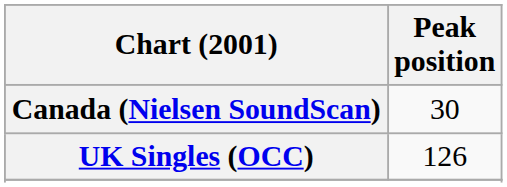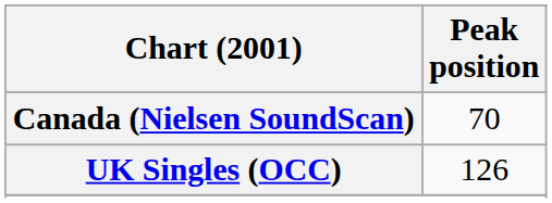 <table class="wikitable sortable plainrowheaders">
 <tr>
 <th>Chart (2001)</th>
 <th>Peak<br>position</th>
 </tr>
 <tr>
 <th scope="row">Canada (<a href='#'>Nielsen SoundScan</a>)</th>
-<td align="center">30</td>
+<td align="center">70</td>
 </tr>
 <tr>
 <th scope="row"><a href='#'>UK Singles</a> (<a href='#'>OCC</a>)</th>
 <td align="center">126</td>
 </tr>
 <tr>
 </tr>
 <tr>
 </tr>
 <tr>
 </tr>
 <tr>
 </tr>
 <tr>
 </tr>
 <tr>
 </tr>
 <tr>
 </tr>
 </table>
